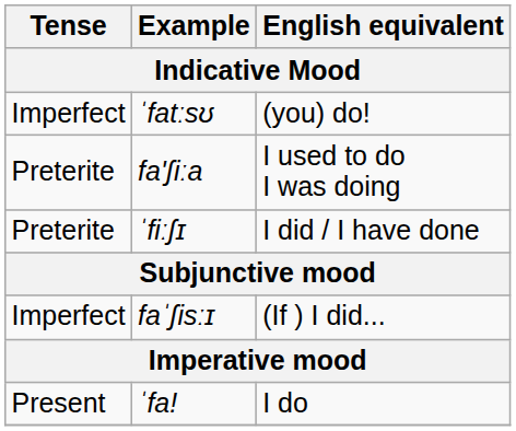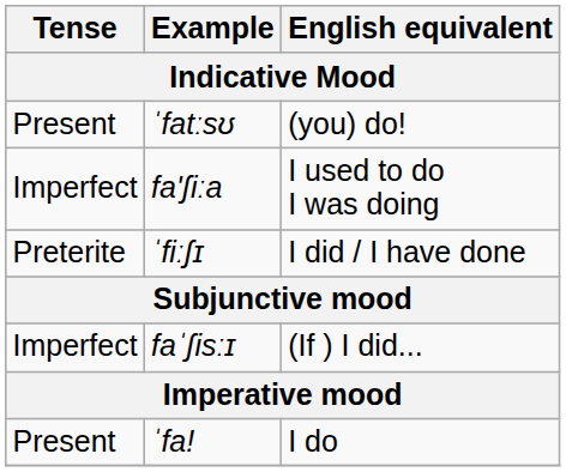 <table class="wikitable" border="1">
 <tr>
 <th>Tense</th>
 <th>Example</th>
 <th>English equivalent</th>
 </tr>
 <tr>
 <th colspan="3">Indicative Mood</th>
 </tr>
 <tr>
-<td>Imperfect</td>
+<td>Present</td>
 <td><em>ˈfatːsʊ</em></td>
 <td>(you) do!</td>
 </tr>
 <tr>
-<td>Preterite</td>
+<td>Imperfect</td>
 <td><em>fa'ʃiːa</em></td>
 <td>I used to do<br>I was doing</td>
 </tr>
 <tr>
 <td>Preterite</td>
 <td><em>ˈfiːʃɪ</em></td>
 <td>I did / I have done</td>
 </tr>
 <tr>
 <th colspan="3">Subjunctive mood</th>
 </tr>
 <tr>
 <td>Imperfect</td>
 <td><em>faˈʃisːɪ</em></td>
 <td>(If ) I did...</td>
 </tr>
 <tr>
 <th colspan="4">Imperative mood</th>
 </tr>
 <tr>
 <td>Present</td>
 <td><em>ˈfa!</em></td>
 <td>I do</td>
 </tr>
 <tr>
 </tr>
 </table>
